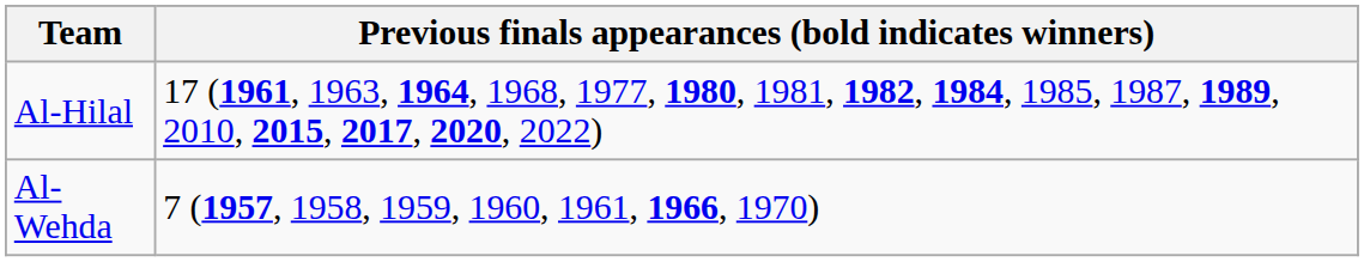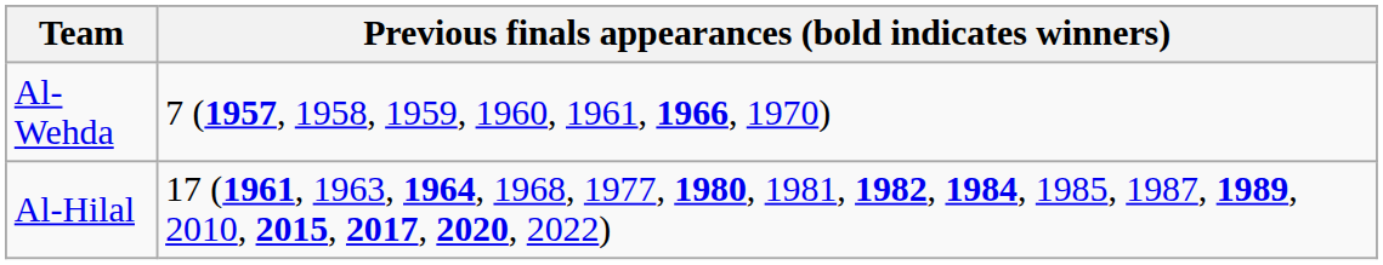 <table class="wikitable">
 <tr>
 <th>Team</th>
 <th>Previous finals appearances (bold indicates winners)</th>
 </tr>
 <tr>
+<td><a href='#'>Al-Wehda</a></td>
+<td>7 (<strong><a href='#'>1957</a></strong>, <a href='#'>1958</a>, <a href='#'>1959</a>, <a href='#'>1960</a>, <a href='#'>1961</a>, <strong><a href='#'>1966</a></strong>, <a href='#'>1970</a>)</td>
+</tr>
+<tr>
 <td><a href='#'>Al-Hilal</a></td>
 <td>17 (<strong><a href='#'>1961</a></strong>, <a href='#'>1963</a>, <strong><a href='#'>1964</a></strong>, <a href='#'>1968</a>, <a href='#'>1977</a>, <strong><a href='#'>1980</a></strong>, <a href='#'>1981</a>, <strong><a href='#'>1982</a></strong>, <strong><a href='#'>1984</a></strong>, <a href='#'>1985</a>, <a href='#'>1987</a>, <strong><a href='#'>1989</a></strong>, <a href='#'>2010</a>, <strong><a href='#'>2015</a></strong>, <strong><a href='#'>2017</a></strong>, <strong><a href='#'>2020</a></strong>, <a href='#'>2022</a>)</td>
 </tr>
-<tr>
-<td><a href='#'>Al-Wehda</a></td>
-<td>7 (<strong><a href='#'>1957</a></strong>, <a href='#'>1958</a>, <a href='#'>1959</a>, <a href='#'>1960</a>, <a href='#'>1961</a>, <strong><a href='#'>1966</a></strong>, <a href='#'>1970</a>)</td>
-</tr>
 </table>
